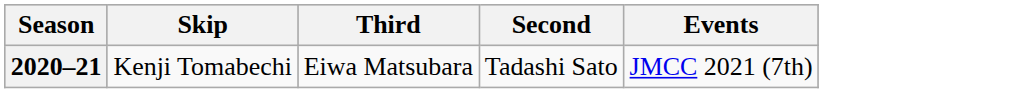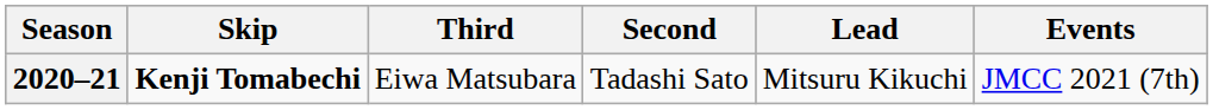 <table class="wikitable">
 <tr>
 <th scope="col">Season</th>
 <th scope="col">Skip</th>
 <th scope="col">Third</th>
 <th scope="col">Second</th>
+<th scope="col">Lead</th>
 <th scope="col">Events</th>
 </tr>
 <tr>
 <th scope="row">2020–21</th>
-<td>Kenji Tomabechi</td>
+<td><strong>Kenji Tomabechi</strong></td>
 <td>Eiwa Matsubara</td>
 <td>Tadashi Sato</td>
+<td>Mitsuru Kikuchi</td>
 <td><a href='#'>JMCC</a> 2021 (7th)</td>
 </tr>
 </table>
